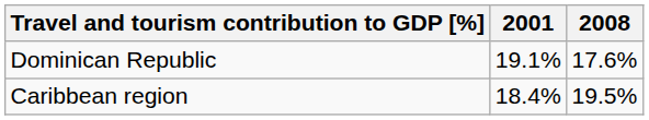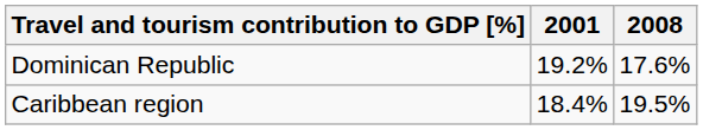 <table class="wikitable">
 <tr>
 <th>Travel and tourism contribution to GDP [%]</th>
 <th>2001</th>
 <th>2008</th>
 </tr>
 <tr>
 <td>Dominican Republic</td>
-<td>19.1%</td>
+<td>19.2%</td>
 <td>17.6%</td>
 </tr>
 <tr>
 <td>Caribbean region</td>
 <td>18.4%</td>
 <td>19.5%</td>
 </tr>
 </table>
